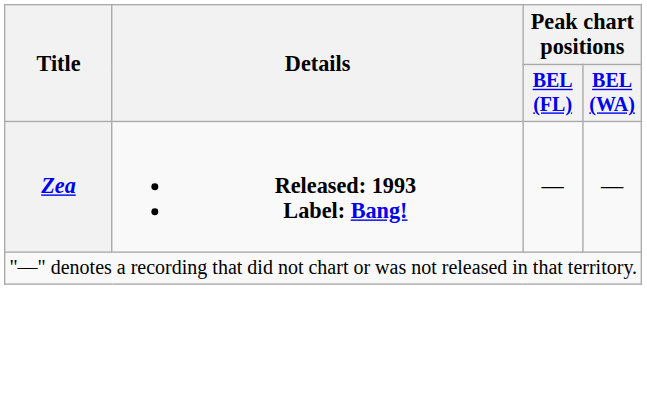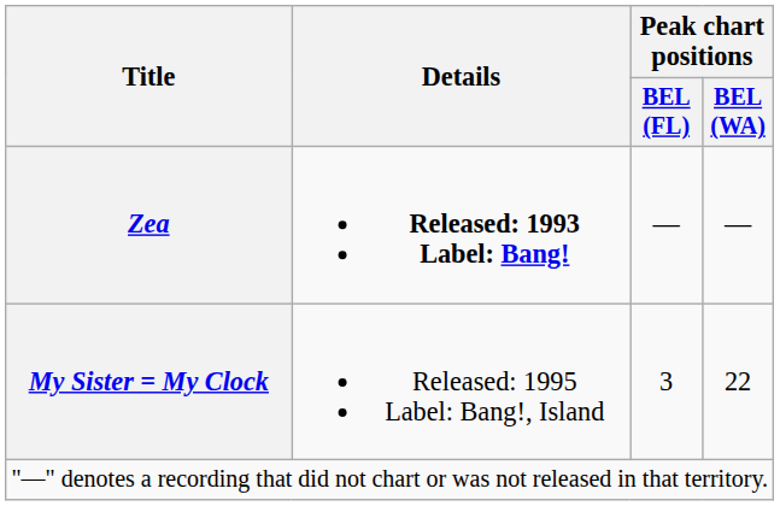 <table class="wikitable plainrowheaders" style="text-align:center;">
 <tr>
 <th scope="col" rowspan="2">Title</th>
 <th scope="col" rowspan="2">Details</th>
 <th scope="col" colspan="2">Peak chart positions</th>
 </tr>
 <tr>
 <th scope="col" style="width:2.5em;font-size:90%;"><a href='#'>BEL<br>(FL)</a><br></th>
 <th scope="col" style="width:2.5em;font-size:90%;"><a href='#'>BEL<br>(WA)</a><br></th>
 </tr>
 <tr>
 <th scope="row"><em><a href='#'>Zea</a></em></th>
 <td><strong><br><ul><li>Released: 1993</li><li>Label: <a href='#'>Bang!</a></li></ul></strong></td>
 <td>—</td>
 <td>—</td>
 </tr>
 <tr>
+<th scope="row"><em><a href='#'>My Sister = My Clock</a></em></th>
+<td><br><ul><li>Released: 1995</li><li>Label: Bang!, Island</li></ul></td>
+<td>3</td>
+<td>22</td>
+</tr>
+<tr>
 <td colspan="4" style="font-size:90%">"—" denotes a recording that did not chart or was not released in that territory.</td>
 </tr>
 </table>
